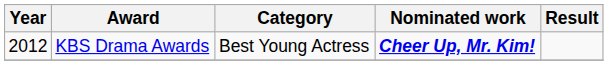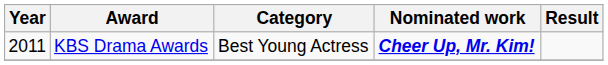 <table class="wikitable" style="width:550px">
 <tr>
 <th width=10>Year</th>
 <th>Award</th>
 <th>Category</th>
 <th>Nominated work</th>
 <th>Result</th>
 </tr>
 <tr>
-<td>2012</td>
+<td>2011</td>
 <td><a href='#'>KBS Drama Awards</a></td>
 <td>Best Young Actress</td>
 <td><strong><em><a href='#'>Cheer Up, Mr. Kim!</a></em></strong></td>
 <td></td>
 </tr>
 <tr>
 </tr>
 </table>
